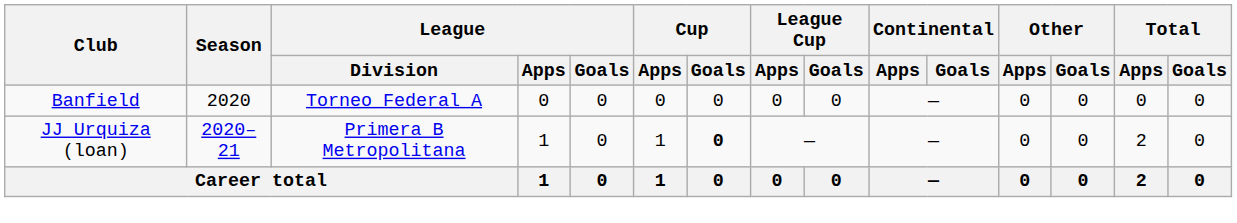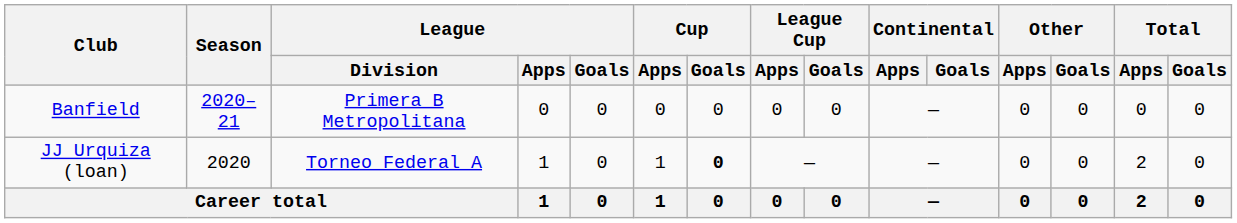 <table class="wikitable" style="text-align:center">
 <tr>
 <th rowspan="2">Club</th>
 <th rowspan="2">Season</th>
 <th colspan="3">League</th>
 <th colspan="2">Cup</th>
 <th colspan="2">League Cup</th>
 <th colspan="2">Continental</th>
 <th colspan="2">Other</th>
 <th colspan="2">Total</th>
 </tr>
 <tr>
 <th>Division</th>
 <th>Apps</th>
 <th>Goals</th>
 <th>Apps</th>
 <th>Goals</th>
 <th>Apps</th>
 <th>Goals</th>
 <th>Apps</th>
 <th>Goals</th>
 <th>Apps</th>
 <th>Goals</th>
 <th>Apps</th>
 <th>Goals</th>
 </tr>
 <tr>
 <td rowspan="1"><a href='#'>Banfield</a></td>
-<td>2020</td>
-<td rowspan="1"><a href='#'>Torneo Federal A</a></td>
+<td><a href='#'>2020–21</a></td>
+<td rowspan="1"><a href='#'>Primera B Metropolitana</a></td>
 <td>0</td>
 <td>0</td>
 <td>0</td>
 <td>0</td>
 <td>0</td>
 <td>0</td>
 <td colspan="2">—</td>
 <td>0</td>
 <td>0</td>
 <td>0</td>
 <td>0</td>
 </tr>
 <tr>
 <td rowspan="1"><a href='#'>JJ Urquiza</a> (loan)</td>
-<td><a href='#'>2020–21</a></td>
-<td rowspan="1"><a href='#'>Primera B Metropolitana</a></td>
+<td>2020</td>
+<td rowspan="1"><a href='#'>Torneo Federal A</a></td>
 <td>1</td>
 <td>0</td>
 <td>1</td>
 <td><strong>0</strong></td>
 <td colspan="2">—</td>
 <td colspan="2">—</td>
 <td>0</td>
 <td>0</td>
 <td>2</td>
 <td>0</td>
 </tr>
 <tr>
 <th colspan="3">Career total</th>
 <th>1</th>
 <th>0</th>
 <th>1</th>
 <th>0</th>
 <th>0</th>
 <th>0</th>
 <th colspan="2">—</th>
 <th>0</th>
 <th>0</th>
 <th>2</th>
 <th>0</th>
 </tr>
 </table>
